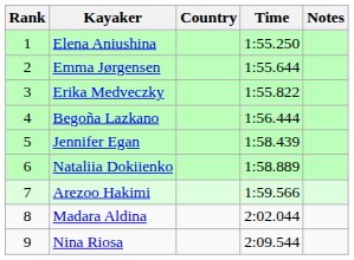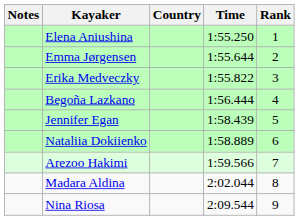 <table class="wikitable" style="text-align:center">
 <tr>
-<th>Rank</th>
+<th>Notes</th>
 <th>Kayaker</th>
 <th>Country</th>
 <th>Time</th>
-<th>Notes</th>
+<th>Rank</th>
 </tr>
 <tr bgcolor=bbffbb>
-<td>1</td>
+<td></td>
 <td align="left"><a href='#'>Elena Aniushina</a></td>
 <td align="left"></td>
 <td>1:55.250</td>
-<td></td>
+<td>1</td>
 </tr>
 <tr bgcolor=bbffbb>
-<td>2</td>
+<td></td>
 <td align="left"><a href='#'>Emma Jørgensen</a></td>
 <td align="left"></td>
 <td>1:55.644</td>
-<td></td>
+<td>2</td>
 </tr>
 <tr bgcolor=bbffbb>
-<td>3</td>
+<td></td>
 <td align="left"><a href='#'>Erika Medveczky</a></td>
 <td align="left"></td>
 <td>1:55.822</td>
-<td></td>
+<td>3</td>
 </tr>
 <tr bgcolor=bbffbb>
-<td>4</td>
+<td></td>
 <td align="left"><a href='#'>Begoña Lazkano</a></td>
 <td align="left"></td>
 <td>1:56.444</td>
-<td></td>
+<td>4</td>
 </tr>
 <tr bgcolor=bbffbb>
-<td>5</td>
+<td></td>
 <td align="left"><a href='#'>Jennifer Egan</a></td>
 <td align="left"></td>
 <td>1:58.439</td>
-<td></td>
+<td>5</td>
 </tr>
 <tr bgcolor=bbffbb>
-<td>6</td>
+<td></td>
 <td align="left"><a href='#'>Nataliia Dokiienko</a></td>
 <td align="left"></td>
 <td>1:58.889</td>
-<td></td>
+<td>6</td>
 </tr>
 <tr bgcolor=ddffdd>
-<td>7</td>
+<td></td>
 <td align="left"><a href='#'>Arezoo Hakimi</a></td>
 <td align="left"></td>
 <td>1:59.566</td>
-<td></td>
+<td>7</td>
 </tr>
 <tr>
-<td>8</td>
+<td></td>
 <td align="left"><a href='#'>Madara Aldina</a></td>
 <td align="left"></td>
 <td>2:02.044</td>
-<td></td>
+<td>8</td>
 </tr>
 <tr>
-<td>9</td>
+<td></td>
 <td align="left"><a href='#'>Nina Riosa</a></td>
 <td align="left"></td>
 <td>2:09.544</td>
-<td></td>
+<td>9</td>
 </tr>
 </table>
